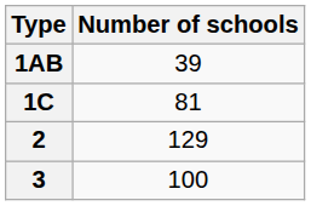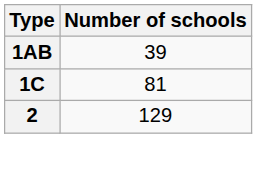 <table class="wikitable" style="text-align: center;">
 <tr>
 <th>Type</th>
 <th>Number of schools</th>
 </tr>
 <tr>
 <th>1AB</th>
 <td>39</td>
 </tr>
 <tr>
 <th>1C</th>
 <td>81</td>
 </tr>
 <tr>
 <th>2</th>
 <td>129</td>
 </tr>
-<tr>
-<th>3</th>
-<td>100</td>
-</tr>
 </table>
